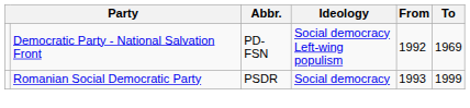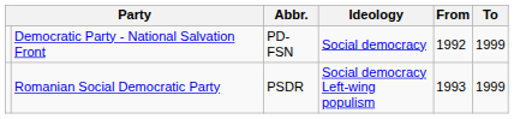 <table class="wikitable sortable">
 <tr>
 <th colspan="2">Party</th>
 <th>Abbr.</th>
 <th>Ideology</th>
 <th>From</th>
 <th>To</th>
 </tr>
 <tr>
 <td bgcolor=></td>
 <td><a href='#'>Democratic Party - National Salvation Front</a></td>
 <td>PD-FSN</td>
-<td><a href='#'>Social democracy</a><br><a href='#'>Left-wing populism</a></td>
+<td><a href='#'>Social democracy</a></td>
 <td>1992</td>
-<td>1969</td>
+<td>1999</td>
 </tr>
 <tr>
 <td bgcolor=></td>
 <td><a href='#'>Romanian Social Democratic Party</a></td>
 <td>PSDR</td>
-<td><a href='#'>Social democracy</a></td>
+<td><a href='#'>Social democracy</a><br><a href='#'>Left-wing populism</a></td>
 <td>1993</td>
 <td>1999</td>
 </tr>
 </table>
